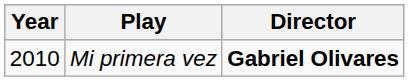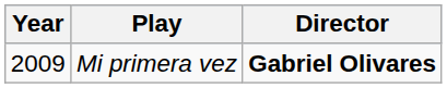 <table class="wikitable">
 <tr style="background:#B0C4DE;">
 <th>Year</th>
 <th>Play</th>
 <th>Director</th>
 </tr>
 <tr>
-<td>2010</td>
+<td>2009</td>
 <td><em>Mi primera vez</em></td>
 <td><strong>Gabriel Olivares</strong></td>
 </tr>
 </table>
